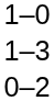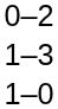 <table cellspacing=1 width=70%>
 <tr>
 <th width=25%></th>
 <th width=30%></th>
 <th width=15%></th>
 <th width=30%></th>
 </tr>
 <tr>
 <td></td>
 <td align=right></td>
-<td align=center>1–0</td>
+<td align=center>0–2</td>
 <td></td>
 </tr>
 <tr>
 <td></td>
 <td align=right></td>
 <td align=center>1–3</td>
 <td></td>
 </tr>
 <tr>
 <td></td>
 <td align=right></td>
-<td align=center>0–2</td>
+<td align=center>1–0</td>
 <td></td>
 </tr>
 </table>
